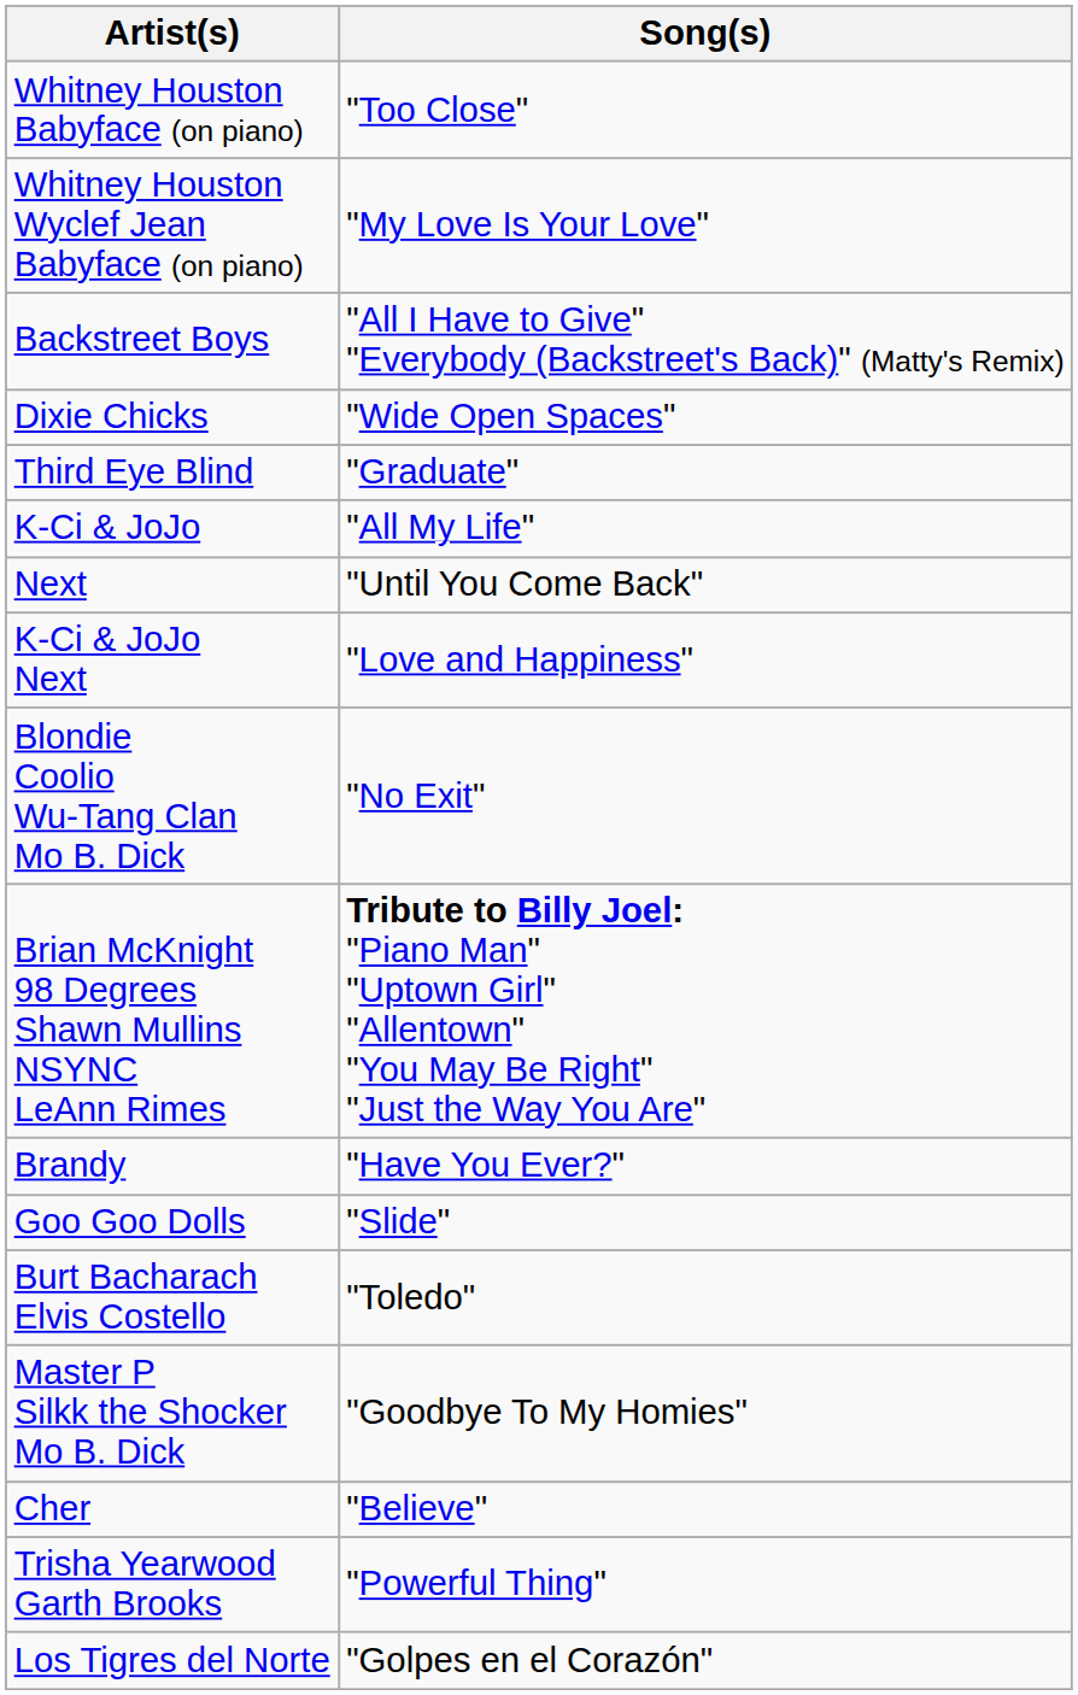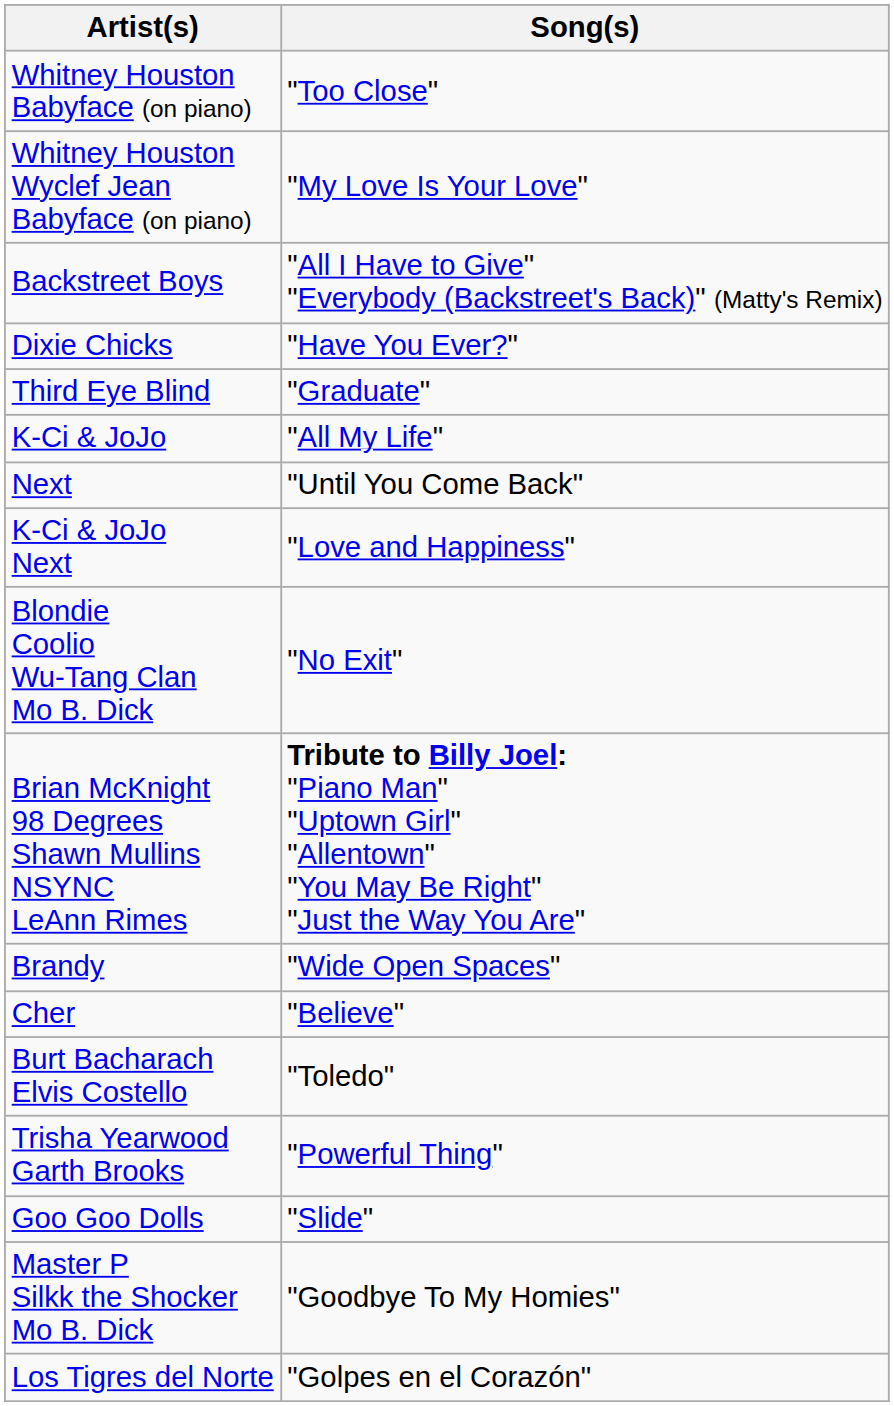 <table class="wikitable">
 <tr>
 <th>Artist(s)</th>
 <th>Song(s)</th>
 </tr>
 <tr>
 <td><a href='#'>Whitney Houston</a><br><a href='#'>Babyface</a> <small>(on piano)</small></td>
 <td>"<a href='#'>Too Close</a>"</td>
 </tr>
 <tr>
 <td><a href='#'>Whitney Houston</a><br><a href='#'>Wyclef Jean</a><br><a href='#'>Babyface</a> <small>(on piano)</small></td>
 <td>"<a href='#'>My Love Is Your Love</a>"</td>
 </tr>
 <tr>
 <td><a href='#'>Backstreet Boys</a></td>
 <td>"<a href='#'>All I Have to Give</a>"<br>"<a href='#'>Everybody (Backstreet's Back)</a>" <small>(Matty's Remix)</small></td>
 </tr>
 <tr>
 <td><a href='#'>Dixie Chicks</a></td>
-<td>"<a href='#'>Wide Open Spaces</a>"</td>
+<td>"<a href='#'>Have You Ever?</a>"</td>
 </tr>
 <tr>
 <td><a href='#'>Third Eye Blind</a></td>
 <td>"<a href='#'>Graduate</a>"</td>
 </tr>
 <tr>
 <td><a href='#'>K-Ci & JoJo</a></td>
 <td>"<a href='#'>All My Life</a>"</td>
 </tr>
 <tr>
 <td><a href='#'>Next</a></td>
 <td>"Until You Come Back"</td>
 </tr>
 <tr>
 <td><a href='#'>K-Ci & JoJo</a><br><a href='#'>Next</a></td>
 <td>"<a href='#'>Love and Happiness</a>"</td>
 </tr>
 <tr>
 <td><a href='#'>Blondie</a><br><a href='#'>Coolio</a><br><a href='#'>Wu-Tang Clan</a><br><a href='#'>Mo B. Dick</a></td>
 <td>"<a href='#'>No Exit</a>"</td>
 </tr>
 <tr>
 <td><br><a href='#'>Brian McKnight</a><br><a href='#'>98 Degrees</a><br><a href='#'>Shawn Mullins</a><br><a href='#'>NSYNC</a><br><a href='#'>LeAnn Rimes</a></td>
 <td><strong>Tribute to <a href='#'>Billy Joel</a>:</strong><br>"<a href='#'>Piano Man</a>"<br>"<a href='#'>Uptown Girl</a>"<br>"<a href='#'>Allentown</a>"<br>"<a href='#'>You May Be Right</a>"<br>"<a href='#'>Just the Way You Are</a>"</td>
 </tr>
 <tr>
 <td><a href='#'>Brandy</a></td>
-<td>"<a href='#'>Have You Ever?</a>"</td>
+<td>"<a href='#'>Wide Open Spaces</a>"</td>
+</tr>
+<tr>
+<td><a href='#'>Cher</a></td>
+<td>"<a href='#'>Believe</a>"</td>
+</tr>
+<tr>
+<td><a href='#'>Burt Bacharach</a><br><a href='#'>Elvis Costello</a></td>
+<td>"Toledo"</td>
+</tr>
+<tr>
+<td><a href='#'>Trisha Yearwood</a><br><a href='#'>Garth Brooks</a></td>
+<td>"<a href='#'>Powerful Thing</a>"</td>
 </tr>
 <tr>
 <td><a href='#'>Goo Goo Dolls</a></td>
 <td>"<a href='#'>Slide</a>"</td>
 </tr>
 <tr>
-<td><a href='#'>Burt Bacharach</a><br><a href='#'>Elvis Costello</a></td>
-<td>"Toledo"</td>
-</tr>
-<tr>
 <td><a href='#'>Master P</a><br><a href='#'>Silkk the Shocker</a><br><a href='#'>Mo B. Dick</a></td>
 <td>"Goodbye To My Homies"</td>
-</tr>
-<tr>
-<td><a href='#'>Cher</a></td>
-<td>"<a href='#'>Believe</a>"</td>
-</tr>
-<tr>
-<td><a href='#'>Trisha Yearwood</a><br><a href='#'>Garth Brooks</a></td>
-<td>"<a href='#'>Powerful Thing</a>"</td>
 </tr>
 <tr>
 <td><a href='#'>Los Tigres del Norte</a></td>
 <td>"Golpes en el Corazón"</td>
 </tr>
 </table>
